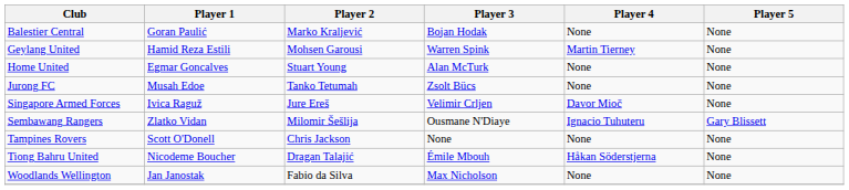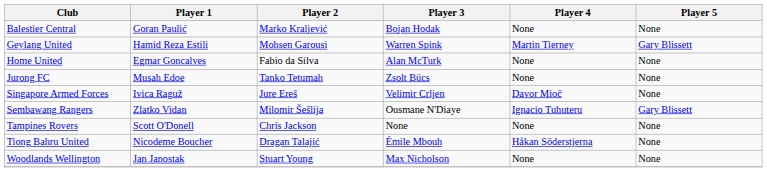 <table class="wikitable">
 <tr>
 <th style="width:190px;">Club</th>
 <th style="width:190px;">Player 1</th>
 <th style="width:190px;">Player 2</th>
 <th style="width:190px;">Player 3</th>
 <th style="width:190px;">Player 4</th>
 <th style="width:190px;">Player 5</th>
 </tr>
 <tr>
 <td><a href='#'>Balestier Central</a></td>
 <td> <a href='#'>Goran Paulić</a></td>
 <td> <a href='#'>Marko Kraljević</a></td>
 <td> <a href='#'>Bojan Hodak</a></td>
 <td>None</td>
 <td>None</td>
 </tr>
 <tr>
 <td><a href='#'>Geylang United</a></td>
 <td> <a href='#'>Hamid Reza Estili</a></td>
 <td> <a href='#'>Mohsen Garousi</a></td>
 <td> <a href='#'>Warren Spink</a></td>
 <td> <a href='#'>Martin Tierney</a></td>
-<td>None</td>
+<td> <a href='#'>Gary Blissett</a></td>
 </tr>
 <tr>
 <td><a href='#'>Home United</a></td>
 <td> <a href='#'>Egmar Goncalves</a></td>
-<td> <a href='#'>Stuart Young</a></td>
+<td> Fabio da Silva</td>
 <td> <a href='#'>Alan McTurk</a></td>
 <td>None</td>
 <td>None</td>
 </tr>
 <tr>
 <td><a href='#'>Jurong FC</a></td>
 <td> <a href='#'>Musah Edoe</a></td>
 <td> <a href='#'>Tanko Tetumah</a></td>
 <td> <a href='#'>Zsolt Bücs</a></td>
 <td>None</td>
 <td>None</td>
 </tr>
 <tr>
 <td><a href='#'>Singapore Armed Forces</a></td>
 <td> <a href='#'>Ivica Raguž</a></td>
 <td> <a href='#'>Jure Ereš</a></td>
 <td> <a href='#'>Velimir Crljen</a></td>
 <td> <a href='#'>Davor Mioč</a></td>
 <td>None</td>
 </tr>
 <tr>
 <td><a href='#'>Sembawang Rangers</a></td>
 <td> <a href='#'>Zlatko Vidan</a></td>
 <td> <a href='#'>Milomir Šešlija</a></td>
 <td> Ousmane N'Diaye</td>
 <td> <a href='#'>Ignacio Tuhuteru</a></td>
 <td> <a href='#'>Gary Blissett</a></td>
 </tr>
 <tr>
 <td><a href='#'>Tampines Rovers</a></td>
 <td> <a href='#'>Scott O'Donell</a></td>
 <td> <a href='#'>Chris Jackson</a></td>
 <td>None</td>
 <td>None</td>
 <td>None</td>
 </tr>
 <tr>
 <td><a href='#'>Tiong Bahru United</a></td>
 <td> <a href='#'>Nicodeme Boucher</a></td>
 <td> <a href='#'>Dragan Talajić</a></td>
 <td> <a href='#'>Émile Mbouh</a></td>
 <td> <a href='#'>Håkan Söderstjerna</a></td>
 <td>None</td>
 </tr>
 <tr>
 <td><a href='#'>Woodlands Wellington</a></td>
 <td> <a href='#'>Jan Janostak</a></td>
-<td> Fabio da Silva</td>
+<td> <a href='#'>Stuart Young</a></td>
 <td> <a href='#'>Max Nicholson</a></td>
 <td>None</td>
 <td>None</td>
 </tr>
 <tr>
 </tr>
 </table>
